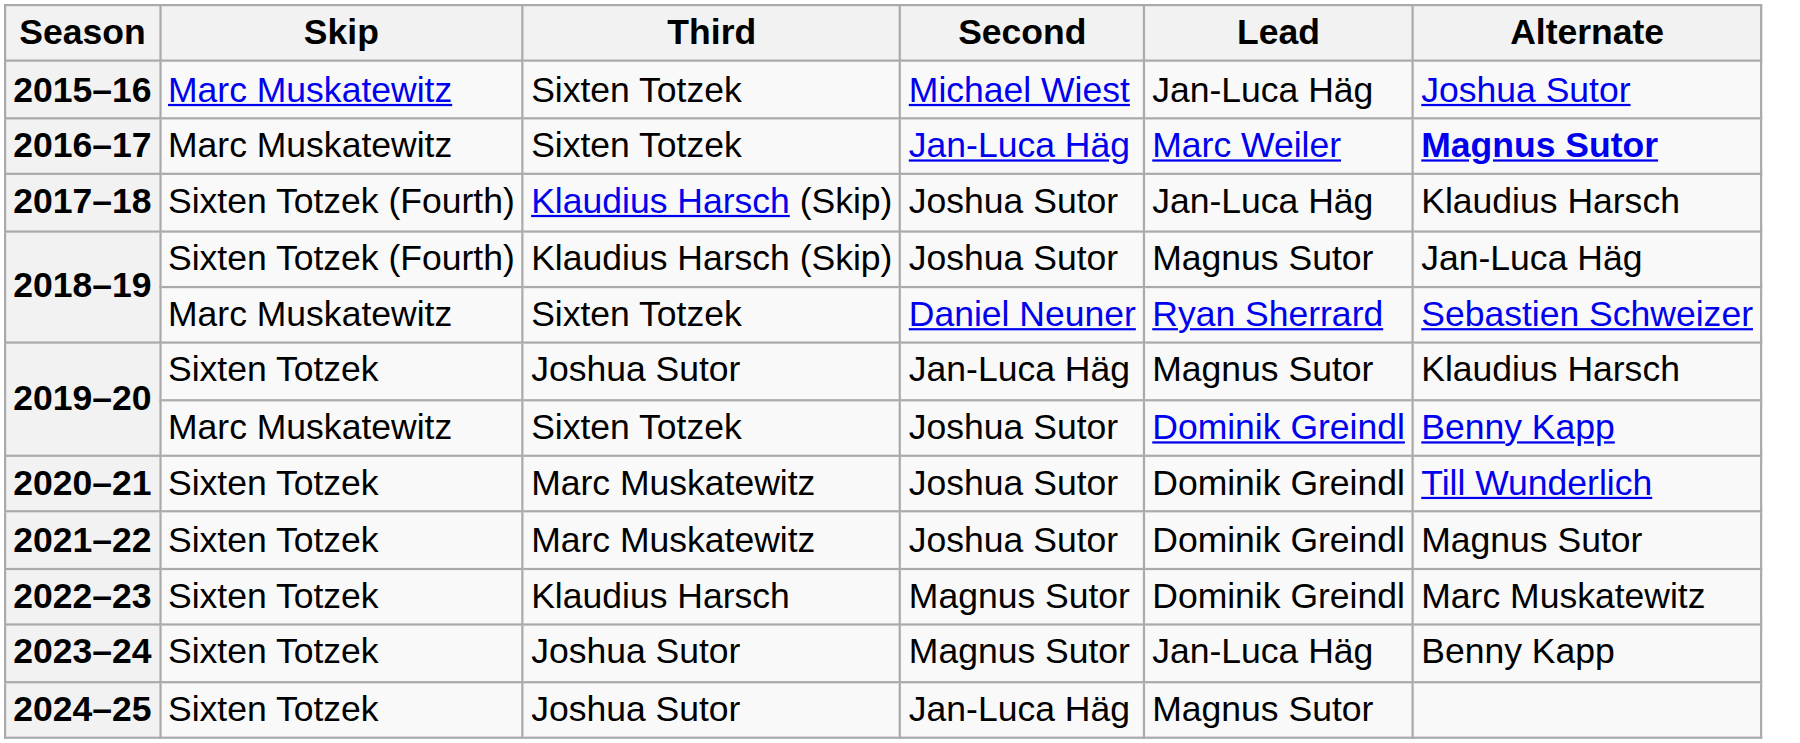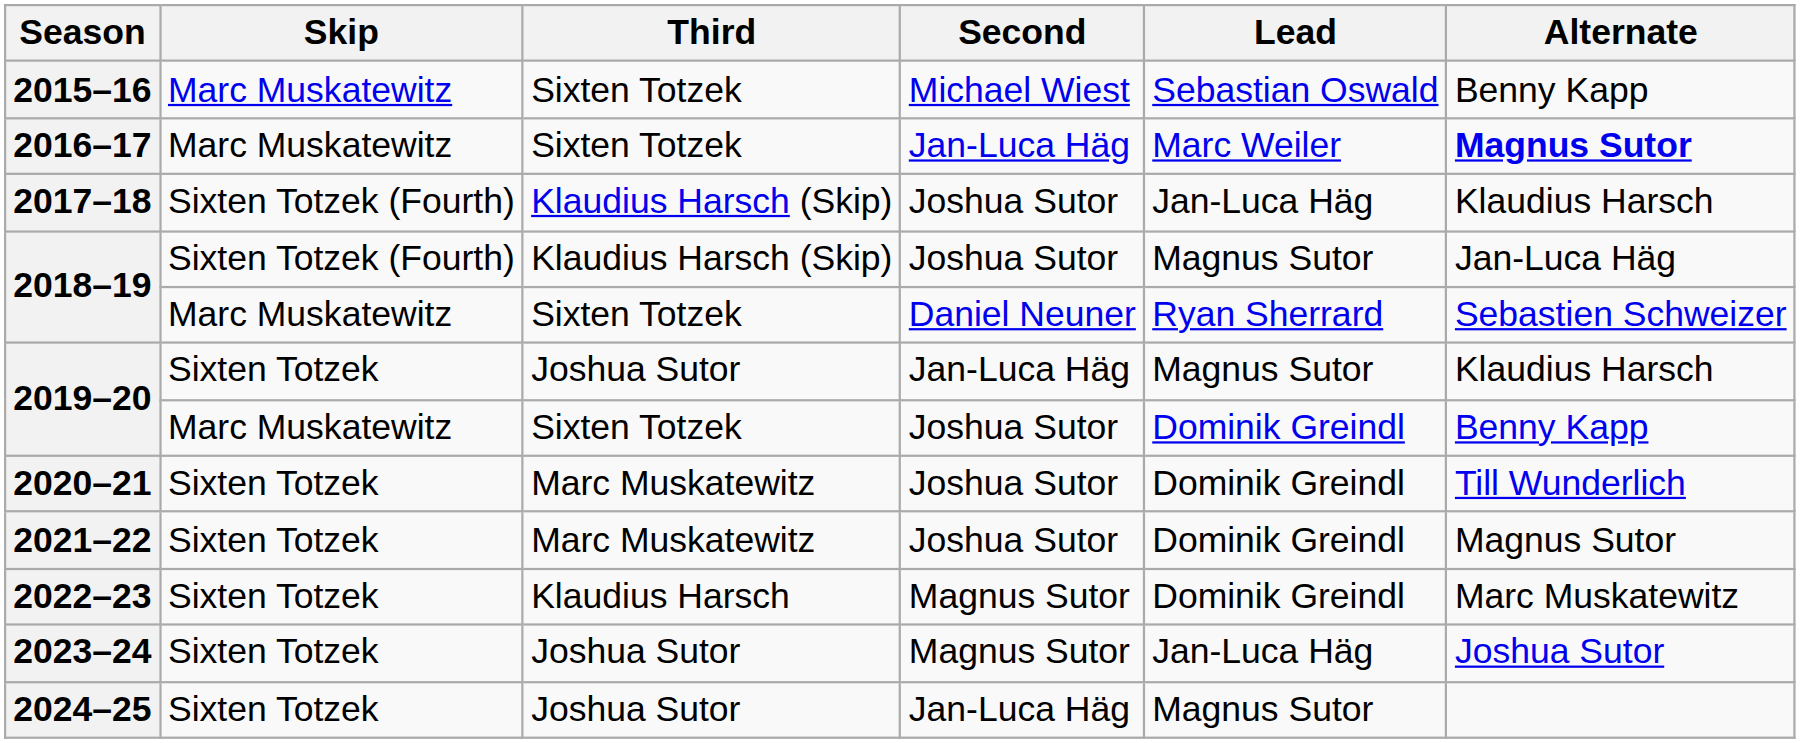 <table class="wikitable">
 <tr>
 <th scope="col">Season</th>
 <th scope="col">Skip</th>
 <th scope="col">Third</th>
 <th scope="col">Second</th>
 <th scope="col">Lead</th>
 <th scope="col">Alternate</th>
 </tr>
 <tr>
 <th scope="row">2015–16</th>
 <td><a href='#'>Marc Muskatewitz</a></td>
 <td>Sixten Totzek</td>
 <td><a href='#'>Michael Wiest</a></td>
-<td>Jan-Luca Häg</td>
-<td><a href='#'>Joshua Sutor</a></td>
+<td><a href='#'>Sebastian Oswald</a></td>
+<td>Benny Kapp</td>
 </tr>
 <tr>
 <th scope="row">2016–17</th>
 <td>Marc Muskatewitz</td>
 <td>Sixten Totzek</td>
 <td><a href='#'>Jan-Luca Häg</a></td>
 <td><a href='#'>Marc Weiler</a></td>
 <td><strong><a href='#'>Magnus Sutor</a></strong></td>
 </tr>
 <tr>
 <th scope="row">2017–18</th>
 <td>Sixten Totzek (Fourth)</td>
 <td><a href='#'>Klaudius Harsch</a> (Skip)</td>
 <td>Joshua Sutor</td>
 <td>Jan-Luca Häg</td>
 <td>Klaudius Harsch</td>
 </tr>
 <tr>
 <th scope="row" rowspan=2>2018–19</th>
 <td>Sixten Totzek (Fourth)</td>
 <td>Klaudius Harsch (Skip)</td>
 <td>Joshua Sutor</td>
 <td>Magnus Sutor</td>
 <td>Jan-Luca Häg</td>
 </tr>
 <tr>
 <td>Marc Muskatewitz</td>
 <td>Sixten Totzek</td>
 <td><a href='#'>Daniel Neuner</a></td>
 <td><a href='#'>Ryan Sherrard</a></td>
 <td><a href='#'>Sebastien Schweizer</a></td>
 </tr>
 <tr>
 <th scope="row" rowspan=2>2019–20</th>
 <td>Sixten Totzek</td>
 <td>Joshua Sutor</td>
 <td>Jan-Luca Häg</td>
 <td>Magnus Sutor</td>
 <td>Klaudius Harsch</td>
 </tr>
 <tr>
 <td>Marc Muskatewitz</td>
 <td>Sixten Totzek</td>
 <td>Joshua Sutor</td>
 <td><a href='#'>Dominik Greindl</a></td>
 <td><a href='#'>Benny Kapp</a></td>
 </tr>
 <tr>
 <th scope="row">2020–21</th>
 <td>Sixten Totzek</td>
 <td>Marc Muskatewitz</td>
 <td>Joshua Sutor</td>
 <td>Dominik Greindl</td>
 <td><a href='#'>Till Wunderlich</a></td>
 </tr>
 <tr>
 <th scope="row">2021–22</th>
 <td>Sixten Totzek</td>
 <td>Marc Muskatewitz</td>
 <td>Joshua Sutor</td>
 <td>Dominik Greindl</td>
 <td>Magnus Sutor</td>
 </tr>
 <tr>
 <th scope="row">2022–23</th>
 <td>Sixten Totzek</td>
 <td>Klaudius Harsch</td>
 <td>Magnus Sutor</td>
 <td>Dominik Greindl</td>
 <td>Marc Muskatewitz</td>
 </tr>
 <tr>
 <th scope="row">2023–24</th>
 <td>Sixten Totzek</td>
 <td>Joshua Sutor</td>
 <td>Magnus Sutor</td>
 <td>Jan-Luca Häg</td>
-<td>Benny Kapp</td>
+<td><a href='#'>Joshua Sutor</a></td>
 </tr>
 <tr>
 <th scope="row">2024–25</th>
 <td>Sixten Totzek</td>
 <td>Joshua Sutor</td>
 <td>Jan-Luca Häg</td>
 <td>Magnus Sutor</td>
 <td></td>
 </tr>
 </table>
